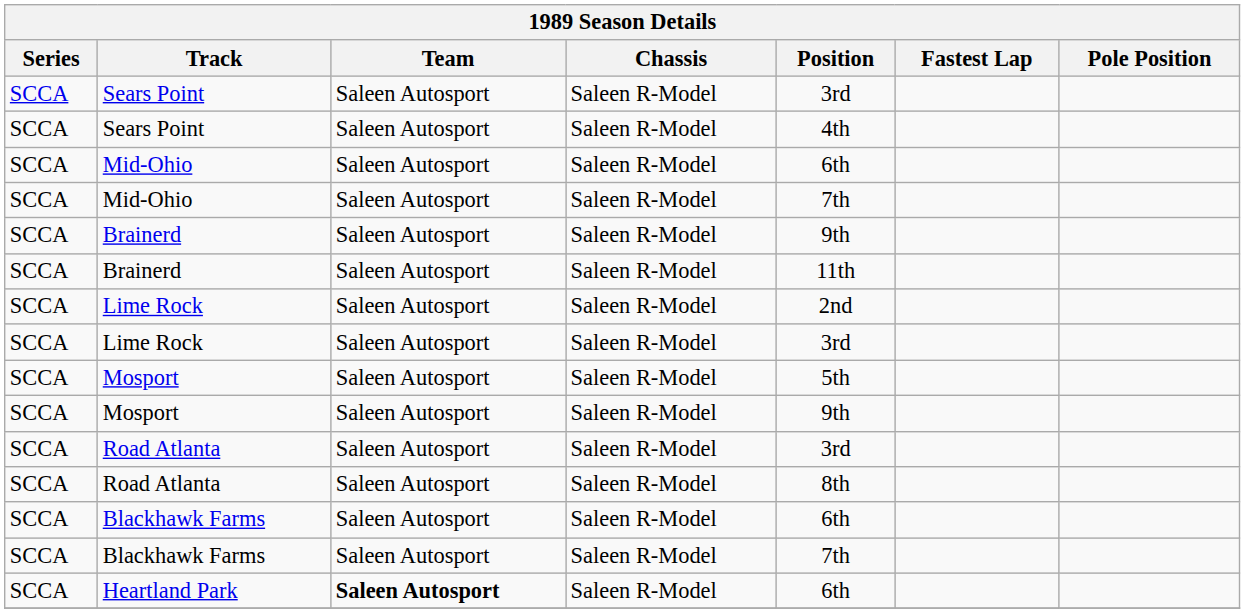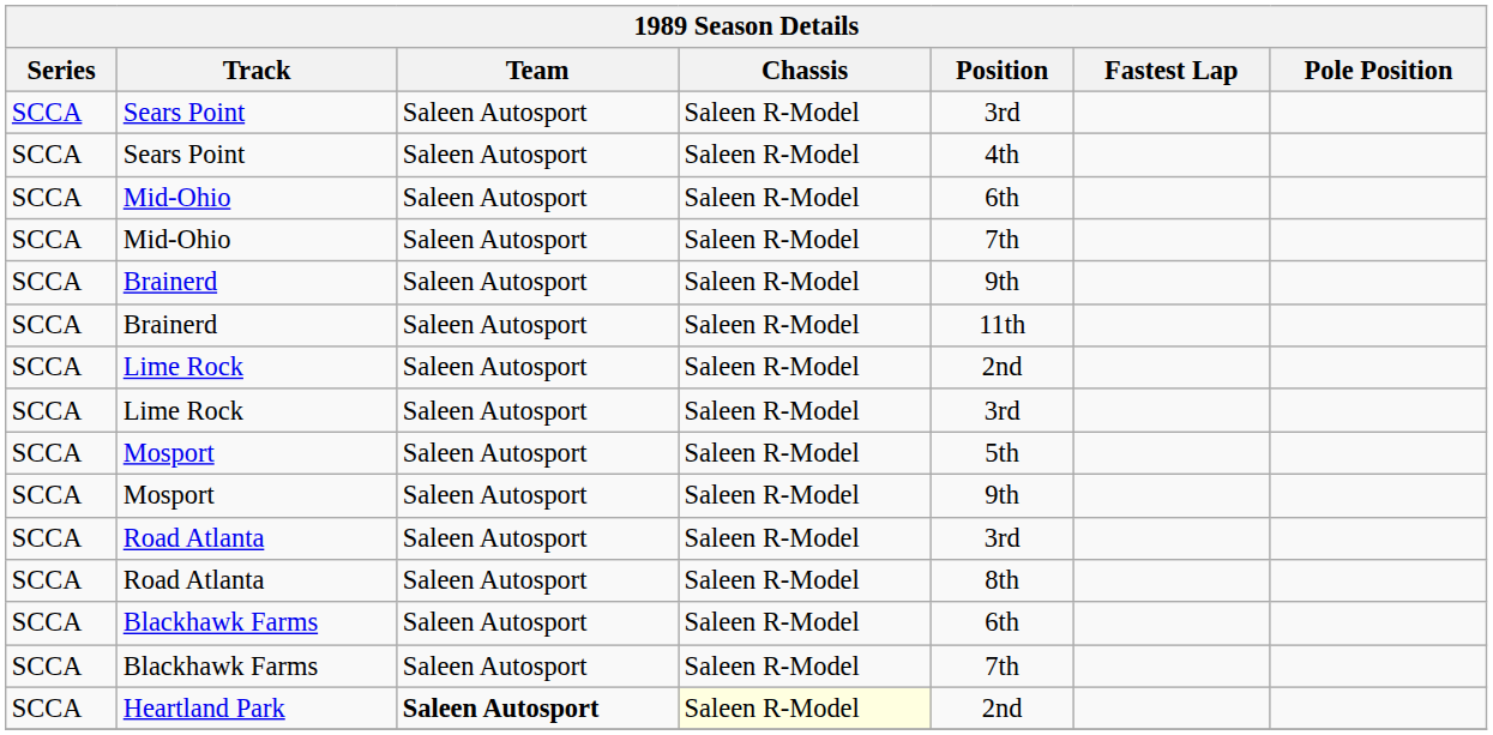 <table class="wikitable collapsible collapsed">
 <tr>
 <th colspan="7" width="875px">1989 Season Details</th>
 </tr>
 <tr>
 <th scope="col">Series</th>
 <th scope="col">Track</th>
 <th scope="col">Team</th>
 <th scope="col">Chassis</th>
 <th scope="col">Position</th>
 <th scope="col">Fastest Lap</th>
 <th scope="col">Pole Position</th>
 </tr>
 <tr>
 <td><a href='#'>SCCA</a></td>
 <td><a href='#'>Sears Point</a></td>
 <td>Saleen Autosport</td>
 <td>Saleen R-Model</td>
 <td style="text-align:center">3rd</td>
 <td style="text-align:center"></td>
 <td style="text-align:center"></td>
 </tr>
 <tr>
 <td>SCCA</td>
 <td>Sears Point</td>
 <td>Saleen Autosport</td>
 <td>Saleen R-Model</td>
 <td style="text-align:center">4th</td>
 <td style="text-align:center"></td>
 <td style="text-align:center"></td>
 </tr>
 <tr>
 <td>SCCA</td>
 <td><a href='#'>Mid-Ohio</a></td>
 <td>Saleen Autosport</td>
 <td>Saleen R-Model</td>
 <td style="text-align:center">6th</td>
 <td style="text-align:center"></td>
 <td style="text-align:center"></td>
 </tr>
 <tr>
 <td>SCCA</td>
 <td>Mid-Ohio</td>
 <td>Saleen Autosport</td>
 <td>Saleen R-Model</td>
 <td style="text-align:center">7th</td>
 <td style="text-align:center"></td>
 <td style="text-align:center"></td>
 </tr>
 <tr>
 <td>SCCA</td>
 <td><a href='#'>Brainerd</a></td>
 <td>Saleen Autosport</td>
 <td>Saleen R-Model</td>
 <td style="text-align:center">9th</td>
 <td style="text-align:center"></td>
 <td style="text-align:center"></td>
 </tr>
 <tr>
 <td>SCCA</td>
 <td>Brainerd</td>
 <td>Saleen Autosport</td>
 <td>Saleen R-Model</td>
 <td style="text-align:center">11th</td>
 <td style="text-align:center"></td>
 <td style="text-align:center"></td>
 </tr>
 <tr>
 <td>SCCA</td>
 <td><a href='#'>Lime Rock</a></td>
 <td>Saleen Autosport</td>
 <td>Saleen R-Model</td>
 <td style="text-align:center">2nd</td>
 <td style="text-align:center"></td>
 <td style="text-align:center"></td>
 </tr>
 <tr>
 <td>SCCA</td>
 <td>Lime Rock</td>
 <td>Saleen Autosport</td>
 <td>Saleen R-Model</td>
 <td style="text-align:center">3rd</td>
 <td style="text-align:center"></td>
 <td style="text-align:center"></td>
 </tr>
 <tr>
 <td>SCCA</td>
 <td><a href='#'>Mosport</a></td>
 <td>Saleen Autosport</td>
 <td>Saleen R-Model</td>
 <td style="text-align:center">5th</td>
 <td style="text-align:center"></td>
 <td style="text-align:center"></td>
 </tr>
 <tr>
 <td>SCCA</td>
 <td>Mosport</td>
 <td>Saleen Autosport</td>
 <td>Saleen R-Model</td>
 <td style="text-align:center">9th</td>
 <td style="text-align:center"></td>
 <td style="text-align:center"></td>
 </tr>
 <tr>
 <td>SCCA</td>
 <td><a href='#'>Road Atlanta</a></td>
 <td>Saleen Autosport</td>
 <td>Saleen R-Model</td>
 <td style="text-align:center">3rd</td>
 <td style="text-align:center"></td>
 <td style="text-align:center"></td>
 </tr>
 <tr>
 <td>SCCA</td>
 <td>Road Atlanta</td>
 <td>Saleen Autosport</td>
 <td>Saleen R-Model</td>
 <td style="text-align:center">8th</td>
 <td style="text-align:center"></td>
 <td style="text-align:center"></td>
 </tr>
 <tr>
 <td>SCCA</td>
 <td><a href='#'>Blackhawk Farms</a></td>
 <td>Saleen Autosport</td>
 <td>Saleen R-Model</td>
 <td style="text-align:center">6th</td>
 <td style="text-align:center"></td>
 <td style="text-align:center"></td>
 </tr>
 <tr>
 <td>SCCA</td>
 <td>Blackhawk Farms</td>
 <td>Saleen Autosport</td>
 <td>Saleen R-Model</td>
 <td style="text-align:center">7th</td>
 <td style="text-align:center"></td>
 <td style="text-align:center"></td>
 </tr>
 <tr>
 <td>SCCA</td>
 <td><a href='#'>Heartland Park</a></td>
 <td><strong>Saleen Autosport</strong></td>
-<td>Saleen R-Model</td>
-<td style="text-align:center">6th</td>
+<td style="background: lightyellow;">Saleen R-Model</td>
+<td style="text-align:center">2nd</td>
 <td style="text-align:center"></td>
 <td style="text-align:center"></td>
 </tr>
 <tr>
 </tr>
 </table>
